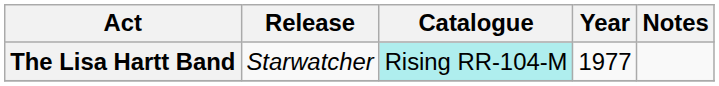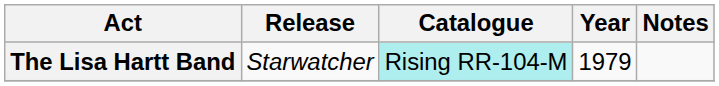 <table class="wikitable plainrowheaders sortable">
 <tr>
 <th scope="col" class="unsortable">Act</th>
 <th scope="col">Release</th>
 <th scope="col">Catalogue</th>
 <th scope="col">Year</th>
 <th scope="col" class="unsortable">Notes</th>
 </tr>
 <tr>
 <th scope="row">The Lisa Hartt Band</th>
 <td><em>Starwatcher</em></td>
 <td style="background: paleturquoise;">Rising RR-104-M</td>
-<td>1977</td>
+<td>1979</td>
 <td></td>
 </tr>
 <tr>
 </tr>
 </table>
